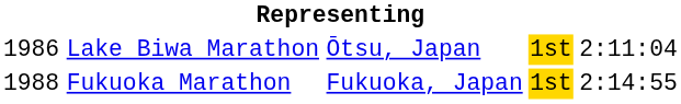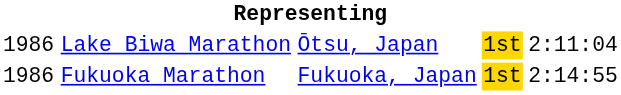 <table>
 <tr>
 <th colspan="5">Representing </th>
 </tr>
 <tr>
 <td>1986</td>
 <td><a href='#'>Lake Biwa Marathon</a></td>
 <td><a href='#'>Ōtsu, Japan</a></td>
 <td bgcolor="gold">1st</td>
 <td>2:11:04</td>
 </tr>
 <tr>
-<td>1988</td>
+<td>1986</td>
 <td><a href='#'>Fukuoka Marathon</a></td>
 <td><a href='#'>Fukuoka, Japan</a></td>
 <td bgcolor="gold">1st</td>
 <td>2:14:55</td>
 </tr>
 </table>
